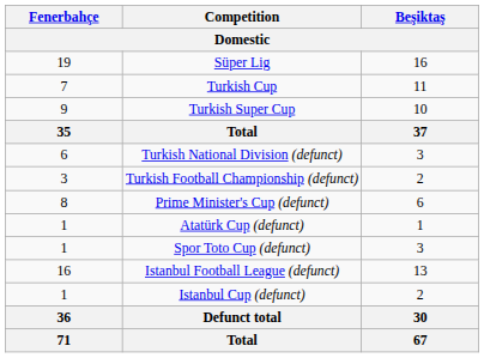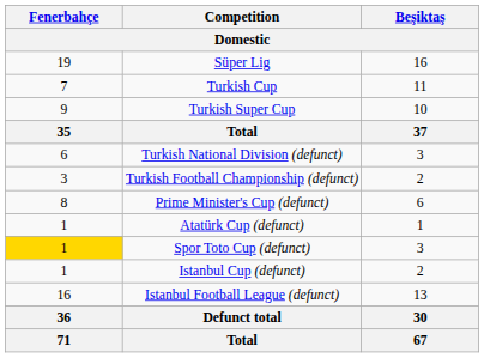 <table class="wikitable" style="text-align:center; font-size:95%">
 <tr>
 <th width="120"><a href='#'>Fenerbahçe</a></th>
 <th>Competition</th>
 <th width="120"><a href='#'>Beşiktaş</a></th>
 </tr>
 <tr>
 <th colspan="3">Domestic</th>
 </tr>
 <tr>
 <td>19</td>
 <td><a href='#'>Süper Lig</a></td>
 <td>16</td>
 </tr>
 <tr>
 <td>7</td>
 <td><a href='#'>Turkish Cup</a></td>
 <td>11</td>
 </tr>
 <tr>
 <td>9</td>
 <td><a href='#'>Turkish Super Cup</a></td>
 <td>10</td>
 </tr>
 <tr>
 <th>35</th>
 <th>Total</th>
 <th>37</th>
 </tr>
 <tr>
 <td>6</td>
 <td><a href='#'>Turkish National Division</a> <em>(defunct)</em></td>
 <td>3</td>
 </tr>
 <tr>
 <td>3</td>
 <td><a href='#'>Turkish Football Championship</a> <em>(defunct)</em></td>
 <td>2</td>
 </tr>
 <tr>
 <td>8</td>
 <td><a href='#'>Prime Minister's Cup</a> <em>(defunct)</em></td>
 <td>6</td>
 </tr>
 <tr>
 <td>1</td>
 <td><a href='#'>Atatürk Cup</a> <em>(defunct)</em></td>
 <td>1</td>
 </tr>
 <tr>
-<td>1</td>
+<td style="background: gold;">1</td>
 <td><a href='#'>Spor Toto Cup</a> <em>(defunct)</em></td>
 <td>3</td>
+</tr>
+<tr>
+<td>1</td>
+<td><a href='#'>Istanbul Cup</a> <em>(defunct)</em></td>
+<td>2</td>
 </tr>
 <tr>
 <td>16</td>
 <td><a href='#'>Istanbul Football League</a> <em>(defunct)</em></td>
 <td>13</td>
-</tr>
-<tr>
-<td>1</td>
-<td><a href='#'>Istanbul Cup</a> <em>(defunct)</em></td>
-<td>2</td>
 </tr>
 <tr>
 <th>36</th>
 <th>Defunct total</th>
 <th>30</th>
 </tr>
 <tr>
 <th>71</th>
 <th>Total</th>
 <th>67</th>
 </tr>
 </table>
